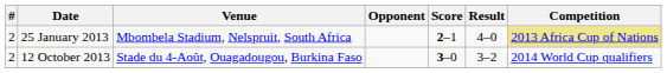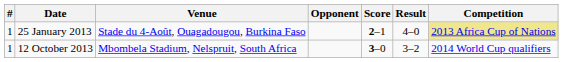 <table class="wikitable">
 <tr>
 <th>#</th>
 <th>Date</th>
 <th>Venue</th>
 <th>Opponent</th>
 <th>Score</th>
 <th>Result</th>
 <th>Competition</th>
 </tr>
 <tr>
-<td>2</td>
+<td>1</td>
 <td>25 January 2013</td>
-<td><a href='#'>Mbombela Stadium</a>, <a href='#'>Nelspruit</a>, <a href='#'>South Africa</a></td>
+<td><a href='#'>Stade du 4-Août</a>, <a href='#'>Ouagadougou</a>, <a href='#'>Burkina Faso</a></td>
 <td></td>
 <td align=center><strong>2</strong>–1</td>
 <td align=center>4–0</td>
 <td style="background: khaki;"><a href='#'>2013 Africa Cup of Nations</a></td>
 </tr>
 <tr>
-<td>2</td>
+<td>1</td>
 <td>12 October 2013</td>
-<td><a href='#'>Stade du 4-Août</a>, <a href='#'>Ouagadougou</a>, <a href='#'>Burkina Faso</a></td>
+<td><a href='#'>Mbombela Stadium</a>, <a href='#'>Nelspruit</a>, <a href='#'>South Africa</a></td>
 <td></td>
 <td align=center><strong>3</strong>–0</td>
 <td align=center>3–2</td>
 <td><a href='#'>2014 World Cup qualifiers</a></td>
 </tr>
 </table>
